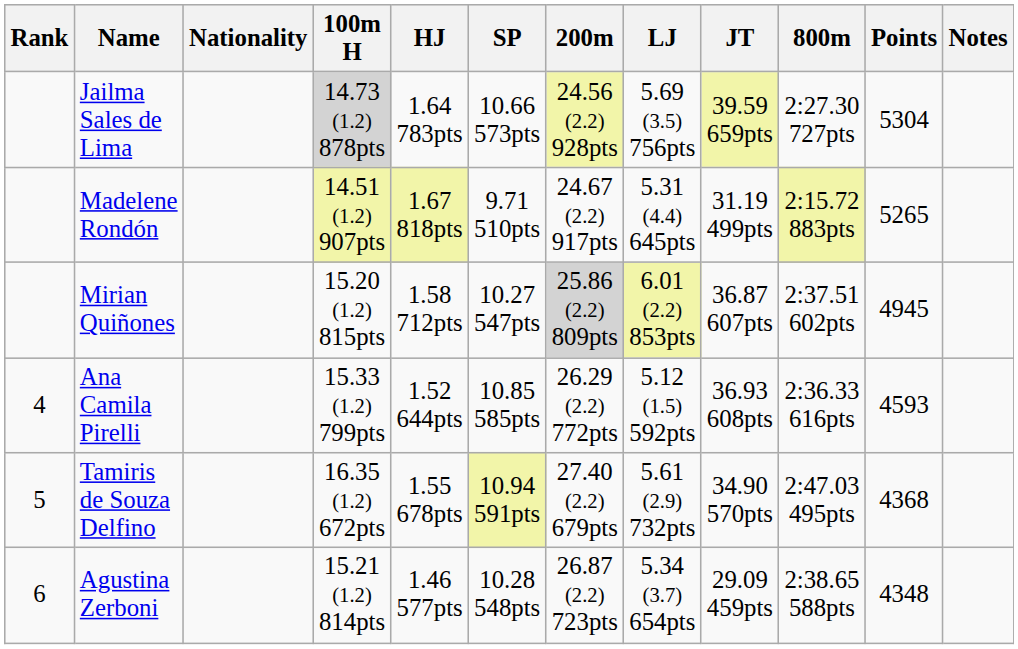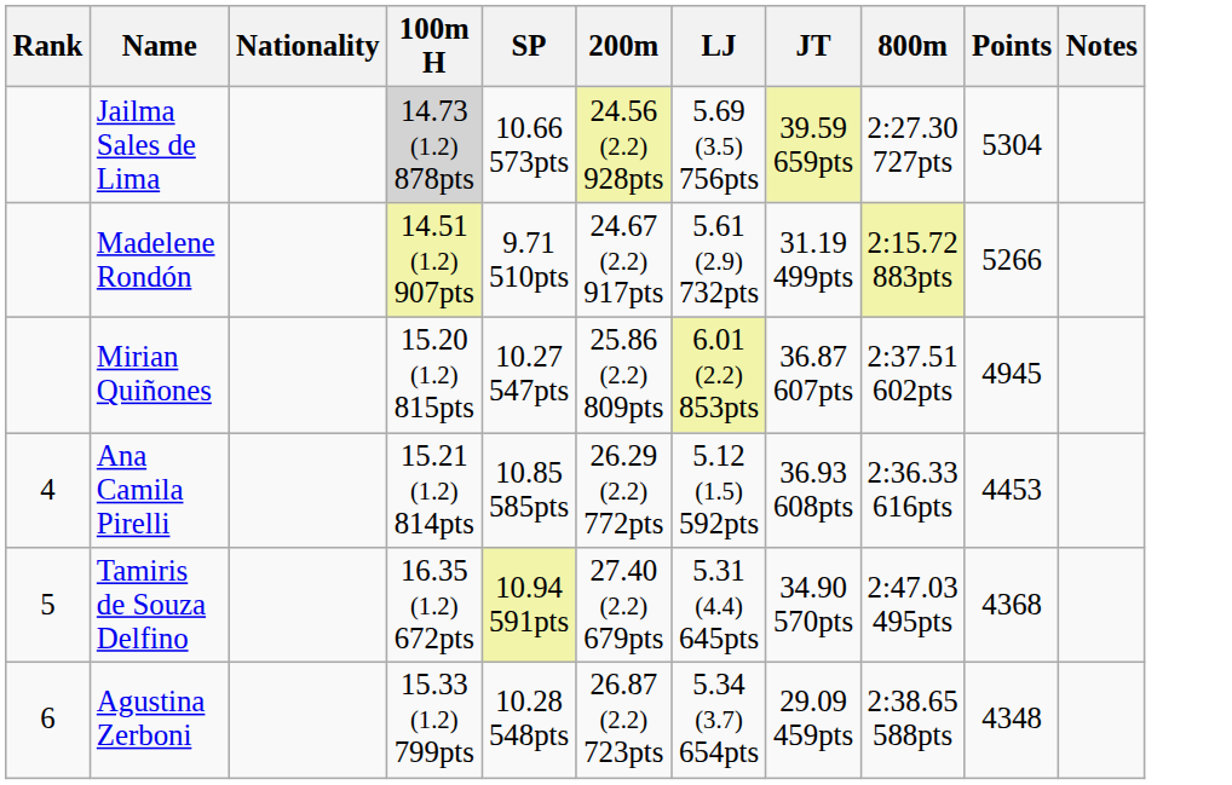 <table class="wikitable sortable" style="text-align:center">
 <tr>
 <th>Rank</th>
 <th>Name</th>
 <th>Nationality</th>
 <th>100m H</th>
-<th>HJ</th>
 <th>SP</th>
 <th>200m</th>
 <th>LJ</th>
 <th>JT</th>
 <th>800m</th>
 <th>Points</th>
 <th>Notes</th>
 </tr>
 <tr>
 <td align=center></td>
 <td align=left><a href='#'>Jailma Sales de Lima</a></td>
 <td align=left></td>
 <td style="background: lightgrey;">14.73 <small>(1.2)</small><br> 878pts</td>
-<td>1.64<br> 783pts</td>
 <td>10.66<br> 573pts</td>
 <td bgcolor=#F2F5A9>24.56 <small>(2.2)</small><br> 928pts</td>
 <td>5.69 <small>(3.5)</small><br> 756pts</td>
 <td bgcolor=#F2F5A9>39.59<br> 659pts</td>
 <td>2:27.30<br> 727pts</td>
 <td>5304</td>
 <td></td>
 </tr>
 <tr>
 <td align=center></td>
 <td align=left><a href='#'>Madelene Rondón</a></td>
 <td align=left></td>
 <td bgcolor=#F2F5A9>14.51 <small>(1.2)</small><br> 907pts</td>
-<td bgcolor=#F2F5A9>1.67<br> 818pts</td>
 <td>9.71<br> 510pts</td>
 <td>24.67 <small>(2.2)</small><br> 917pts</td>
-<td>5.31 <small>(4.4)</small><br> 645pts</td>
+<td>5.61 <small>(2.9)</small><br> 732pts</td>
 <td>31.19<br> 499pts</td>
 <td bgcolor=#F2F5A9>2:15.72<br> 883pts</td>
-<td>5265</td>
+<td>5266</td>
 <td></td>
 </tr>
 <tr>
 <td align=center></td>
 <td align=left><a href='#'>Mirian Quiñones</a></td>
 <td align=left></td>
 <td>15.20 <small>(1.2)</small><br> 815pts</td>
-<td>1.58<br> 712pts</td>
 <td>10.27<br> 547pts</td>
-<td style="background: lightgrey;">25.86 <small>(2.2)</small><br> 809pts</td>
+<td>25.86 <small>(2.2)</small><br> 809pts</td>
 <td bgcolor=#F2F5A9>6.01 <small>(2.2)</small><br> 853pts</td>
 <td>36.87<br> 607pts</td>
 <td>2:37.51<br> 602pts</td>
 <td>4945</td>
 <td></td>
 </tr>
 <tr>
 <td align=center>4</td>
 <td align=left><a href='#'>Ana Camila Pirelli</a></td>
 <td align=left></td>
-<td>15.33 <small>(1.2)</small><br> 799pts</td>
-<td>1.52<br> 644pts</td>
+<td>15.21 <small>(1.2)</small><br> 814pts</td>
 <td>10.85<br> 585pts</td>
 <td>26.29 <small>(2.2)</small><br> 772pts</td>
 <td>5.12 <small>(1.5)</small><br> 592pts</td>
 <td>36.93<br> 608pts</td>
 <td>2:36.33<br> 616pts</td>
-<td>4593</td>
+<td>4453</td>
 <td></td>
 </tr>
 <tr>
 <td align=center>5</td>
 <td align=left><a href='#'>Tamiris de Souza Delfino</a></td>
 <td align=left></td>
 <td>16.35 <small>(1.2)</small><br> 672pts</td>
-<td>1.55<br> 678pts</td>
 <td bgcolor=#F2F5A9>10.94<br> 591pts</td>
 <td>27.40 <small>(2.2)</small><br> 679pts</td>
-<td>5.61 <small>(2.9)</small><br> 732pts</td>
+<td>5.31 <small>(4.4)</small><br> 645pts</td>
 <td>34.90<br> 570pts</td>
 <td>2:47.03<br> 495pts</td>
 <td>4368</td>
 <td></td>
 </tr>
 <tr>
 <td align=center>6</td>
 <td align=left><a href='#'>Agustina Zerboni</a></td>
 <td align=left></td>
-<td>15.21 <small>(1.2)</small><br> 814pts</td>
-<td>1.46<br> 577pts</td>
+<td>15.33 <small>(1.2)</small><br> 799pts</td>
 <td>10.28<br> 548pts</td>
 <td>26.87 <small>(2.2)</small><br> 723pts</td>
 <td>5.34 <small>(3.7)</small><br> 654pts</td>
 <td>29.09<br> 459pts</td>
 <td>2:38.65<br> 588pts</td>
 <td>4348</td>
 <td></td>
 </tr>
 </table>
